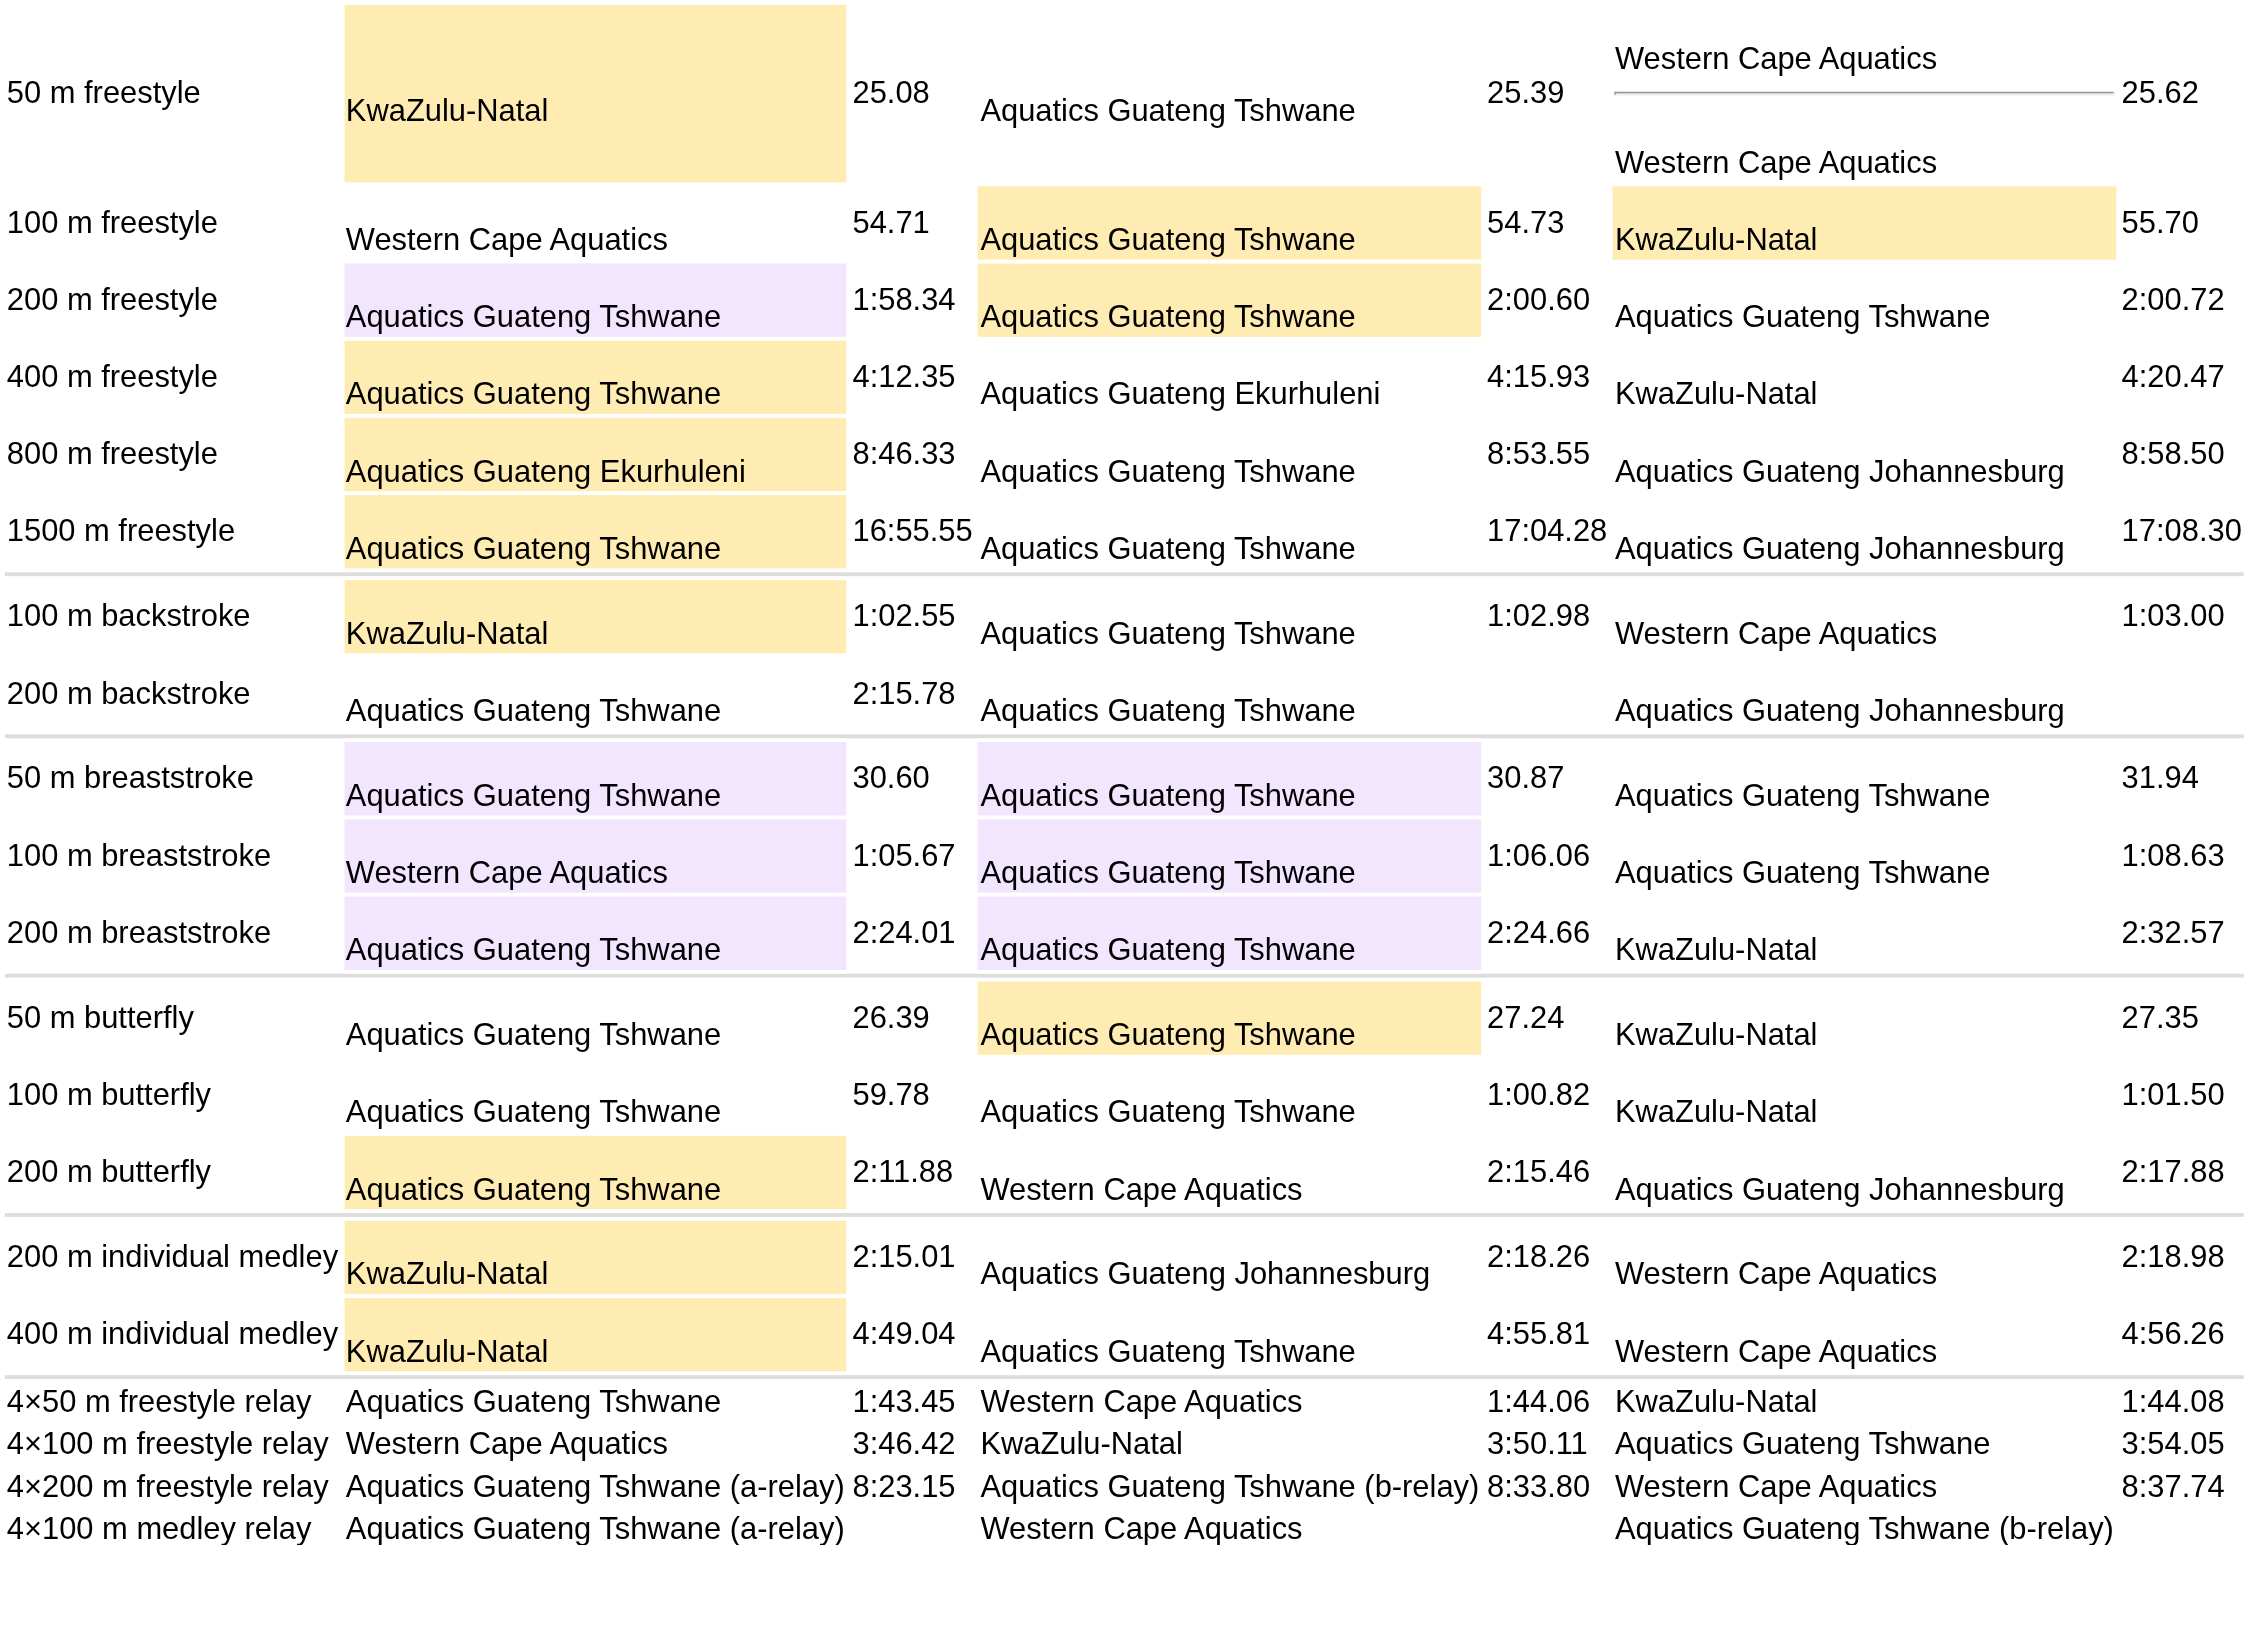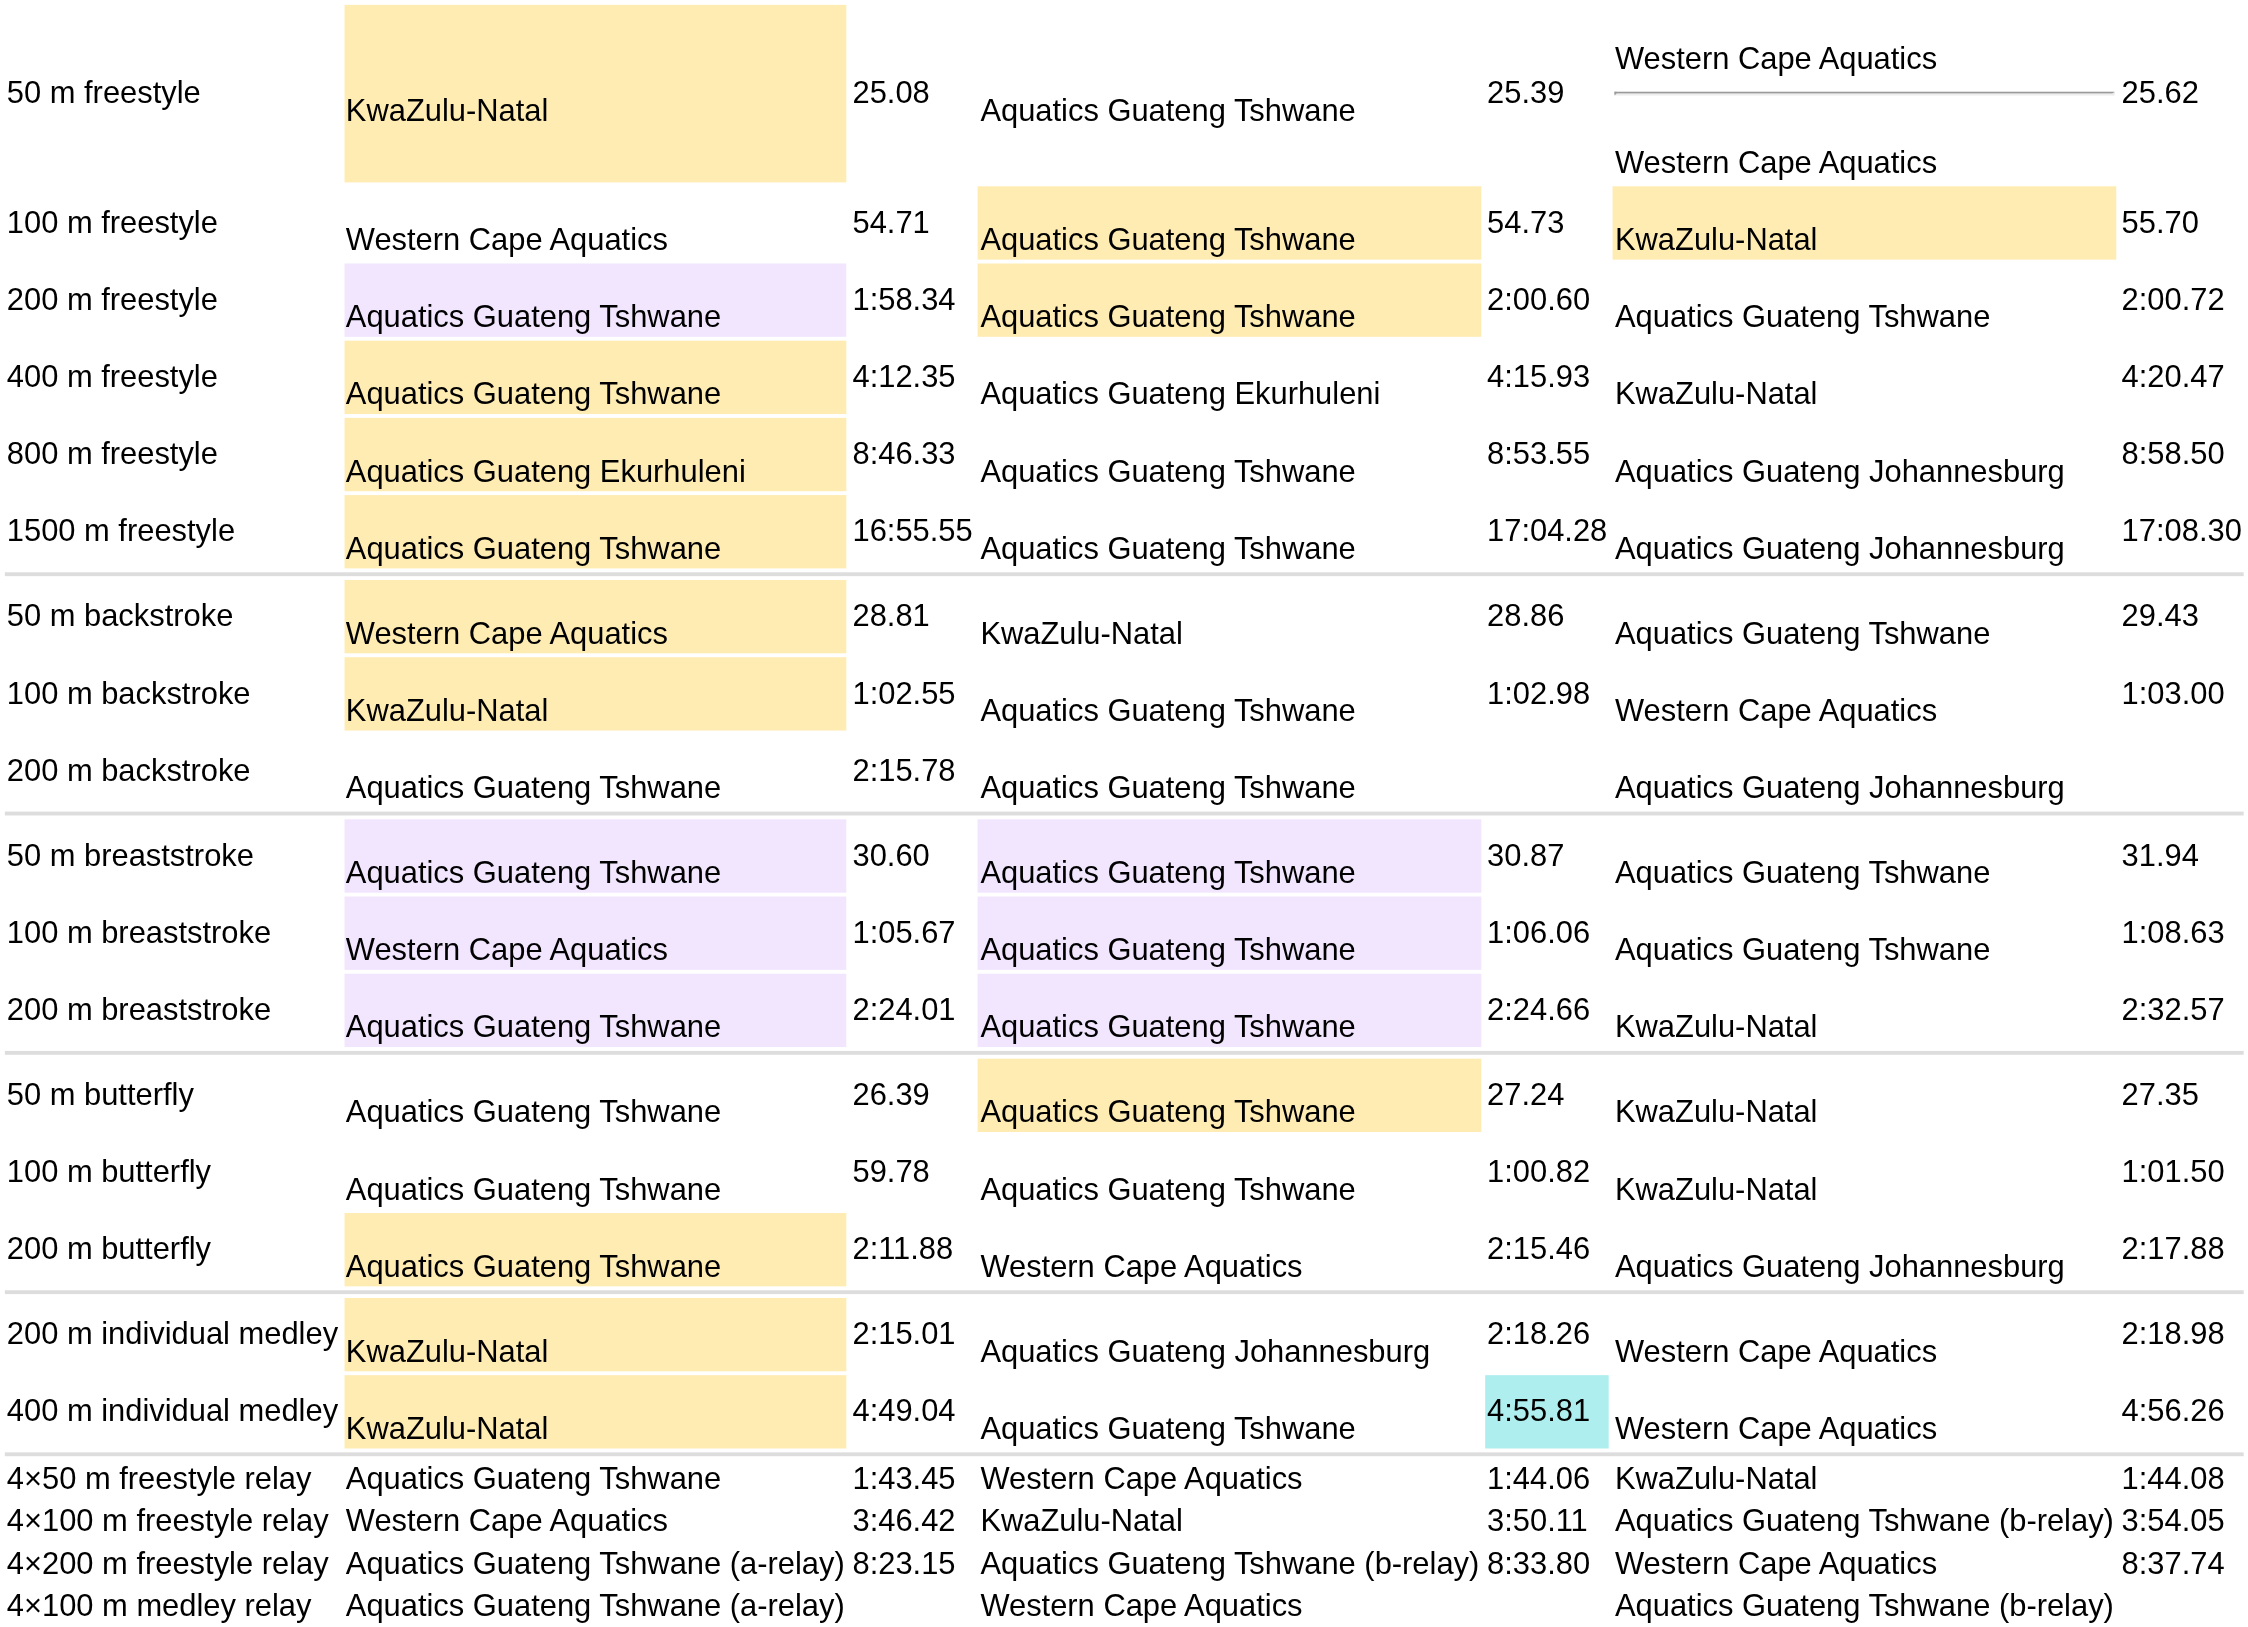 <table>
 <tr>
 <td>50 m freestyle</td>
 <td bgcolor=#ffecb3> <br> KwaZulu-Natal</td>
 <td>25.08</td>
 <td> <br> Aquatics Guateng Tshwane</td>
 <td>25.39</td>
 <td> <br> Western Cape Aquatics <hr>  <br> Western Cape Aquatics</td>
 <td>25.62</td>
 </tr>
 <tr>
 <td>100 m freestyle</td>
 <td> <br> Western Cape Aquatics</td>
 <td>54.71</td>
 <td bgcolor=#ffecb3> <br> Aquatics Guateng Tshwane</td>
 <td>54.73</td>
 <td bgcolor=#ffecb3> <br> KwaZulu-Natal</td>
 <td>55.70</td>
 </tr>
 <tr>
 <td>200 m freestyle</td>
 <td bgcolor=#f2e6ff> <br> Aquatics Guateng Tshwane</td>
 <td>1:58.34</td>
 <td bgcolor=#ffecb3> <br> Aquatics Guateng Tshwane</td>
 <td>2:00.60</td>
 <td> <br> Aquatics Guateng Tshwane</td>
 <td>2:00.72</td>
 </tr>
 <tr>
 <td>400 m freestyle</td>
 <td bgcolor=#ffecb3> <br> Aquatics Guateng Tshwane</td>
 <td>4:12.35</td>
 <td> <br> Aquatics Guateng Ekurhuleni</td>
 <td>4:15.93</td>
 <td> <br> KwaZulu-Natal</td>
 <td>4:20.47</td>
 </tr>
 <tr>
 <td>800 m freestyle</td>
 <td bgcolor=#ffecb3> <br> Aquatics Guateng Ekurhuleni</td>
 <td>8:46.33</td>
 <td> <br> Aquatics Guateng Tshwane</td>
 <td>8:53.55</td>
 <td> <br> Aquatics Guateng Johannesburg</td>
 <td>8:58.50</td>
 </tr>
 <tr>
 <td>1500 m freestyle</td>
 <td bgcolor=#ffecb3> <br> Aquatics Guateng Tshwane</td>
 <td>16:55.55</td>
 <td> <br> Aquatics Guateng Tshwane</td>
 <td>17:04.28</td>
 <td> <br> Aquatics Guateng Johannesburg</td>
 <td>17:08.30</td>
 </tr>
 <tr bgcolor=#DDDDDD>
 <td colspan=7></td>
+</tr>
+<tr>
+<td>50 m backstroke</td>
+<td bgcolor=#ffecb3> <br> Western Cape Aquatics</td>
+<td>28.81</td>
+<td> <br> KwaZulu-Natal</td>
+<td>28.86</td>
+<td> <br> Aquatics Guateng Tshwane</td>
+<td>29.43</td>
 </tr>
 <tr>
 <td>100 m backstroke</td>
 <td bgcolor=#ffecb3> <br> KwaZulu-Natal</td>
 <td>1:02.55</td>
 <td> <br> Aquatics Guateng Tshwane</td>
 <td>1:02.98</td>
 <td> <br> Western Cape Aquatics</td>
 <td>1:03.00</td>
 </tr>
 <tr>
 <td>200 m backstroke</td>
 <td> <br> Aquatics Guateng Tshwane</td>
 <td>2:15.78</td>
 <td> <br> Aquatics Guateng Tshwane</td>
 <td></td>
 <td> <br> Aquatics Guateng Johannesburg</td>
 <td></td>
 </tr>
 <tr bgcolor=#DDDDDD>
 <td colspan=7></td>
 </tr>
 <tr>
 <td>50 m breaststroke</td>
 <td bgcolor=#f2e6ff> <br> Aquatics Guateng Tshwane</td>
 <td>30.60</td>
 <td bgcolor=#f2e6ff> <br> Aquatics Guateng Tshwane</td>
 <td>30.87</td>
 <td> <br> Aquatics Guateng Tshwane</td>
 <td>31.94</td>
 </tr>
 <tr>
 <td>100 m breaststroke</td>
 <td bgcolor=#f2e6ff> <br> Western Cape Aquatics</td>
 <td>1:05.67</td>
 <td bgcolor=#f2e6ff> <br> Aquatics Guateng Tshwane</td>
 <td>1:06.06</td>
 <td> <br> Aquatics Guateng Tshwane</td>
 <td>1:08.63</td>
 </tr>
 <tr>
 <td>200 m breaststroke</td>
 <td bgcolor=#f2e6ff> <br> Aquatics Guateng Tshwane</td>
 <td>2:24.01</td>
 <td bgcolor=#f2e6ff> <br> Aquatics Guateng Tshwane</td>
 <td>2:24.66</td>
 <td> <br> KwaZulu-Natal</td>
 <td>2:32.57</td>
 </tr>
 <tr bgcolor=#DDDDDD>
 <td colspan=7></td>
 </tr>
 <tr>
 <td>50 m butterfly</td>
 <td> <br> Aquatics Guateng Tshwane</td>
 <td>26.39</td>
 <td bgcolor=#ffecb3> <br> Aquatics Guateng Tshwane</td>
 <td>27.24</td>
 <td> <br> KwaZulu-Natal</td>
 <td>27.35</td>
 </tr>
 <tr>
 <td>100 m butterfly</td>
 <td> <br> Aquatics Guateng Tshwane</td>
 <td>59.78</td>
 <td> <br> Aquatics Guateng Tshwane</td>
 <td>1:00.82</td>
 <td> <br> KwaZulu-Natal</td>
 <td>1:01.50</td>
 </tr>
 <tr>
 <td>200 m butterfly</td>
 <td bgcolor=#ffecb3> <br> Aquatics Guateng Tshwane</td>
 <td>2:11.88</td>
 <td> <br> Western Cape Aquatics</td>
 <td>2:15.46</td>
 <td> <br> Aquatics Guateng Johannesburg</td>
 <td>2:17.88</td>
 </tr>
 <tr bgcolor=#DDDDDD>
 <td colspan=7></td>
 </tr>
 <tr>
 <td>200 m individual medley</td>
 <td bgcolor=#ffecb3> <br> KwaZulu-Natal</td>
 <td>2:15.01</td>
 <td> <br> Aquatics Guateng Johannesburg</td>
 <td>2:18.26</td>
 <td> <br> Western Cape Aquatics</td>
 <td>2:18.98</td>
 </tr>
 <tr>
 <td>400 m individual medley</td>
 <td bgcolor=#ffecb3> <br> KwaZulu-Natal</td>
 <td>4:49.04</td>
 <td> <br> Aquatics Guateng Tshwane</td>
-<td>4:55.81</td>
+<td style="background: paleturquoise;">4:55.81</td>
 <td> <br> Western Cape Aquatics</td>
 <td>4:56.26</td>
 </tr>
 <tr bgcolor=#DDDDDD>
 <td colspan=7></td>
 </tr>
 <tr>
 <td>4×50 m freestyle relay</td>
 <td>Aquatics Guateng Tshwane</td>
 <td>1:43.45</td>
 <td>Western Cape Aquatics</td>
 <td>1:44.06</td>
 <td>KwaZulu-Natal</td>
 <td>1:44.08</td>
 </tr>
 <tr>
 <td>4×100 m freestyle relay</td>
 <td>Western Cape Aquatics</td>
 <td>3:46.42</td>
 <td>KwaZulu-Natal</td>
 <td>3:50.11</td>
-<td>Aquatics Guateng Tshwane</td>
+<td>Aquatics Guateng Tshwane (b-relay)</td>
 <td>3:54.05</td>
 </tr>
 <tr>
 <td>4×200 m freestyle relay</td>
 <td>Aquatics Guateng Tshwane (a-relay)</td>
 <td>8:23.15</td>
 <td>Aquatics Guateng Tshwane (b-relay)</td>
 <td>8:33.80</td>
 <td>Western Cape Aquatics</td>
 <td>8:37.74</td>
 </tr>
 <tr>
 <td>4×100 m medley relay</td>
 <td>Aquatics Guateng Tshwane (a-relay)</td>
 <td></td>
 <td>Western Cape Aquatics</td>
 <td></td>
 <td>Aquatics Guateng Tshwane (b-relay)</td>
 <td></td>
 </tr>
 </table>
